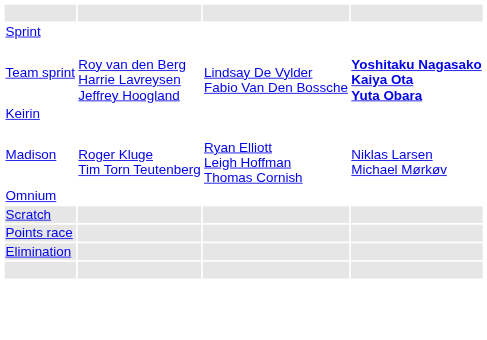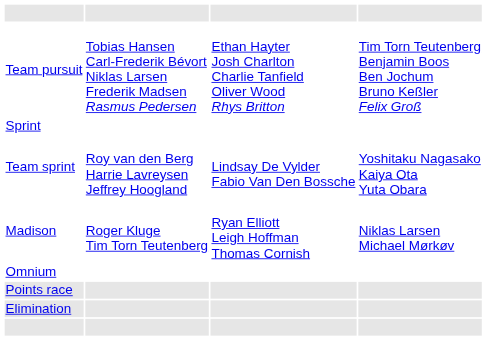 <table>
 <tr bgcolor="#e6e6e6">
 <td><br></td>
 <td></td>
 <td></td>
 <td></td>
+</tr>
+<tr>
+<td><a href='#'>Team pursuit</a><br></td>
+<td><br><a href='#'>Tobias Hansen</a><br><a href='#'>Carl-Frederik Bévort</a><br><a href='#'>Niklas Larsen</a><br><a href='#'>Frederik Madsen</a><br><em><a href='#'>Rasmus Pedersen</a></em></td>
+<td><br><a href='#'>Ethan Hayter</a><br><a href='#'>Josh Charlton</a><br><a href='#'>Charlie Tanfield</a><br><a href='#'>Oliver Wood</a><br><em><a href='#'>Rhys Britton</a></em></td>
+<td><br><a href='#'>Tim Torn Teutenberg</a><br><a href='#'>Benjamin Boos</a><br><a href='#'>Ben Jochum</a><br><a href='#'>Bruno Keßler</a><br><em><a href='#'>Felix Groß</a></em></td>
 </tr>
 <tr>
 <td><a href='#'>Sprint</a><br></td>
 <td></td>
 <td></td>
 <td></td>
 </tr>
 <tr>
 <td><a href='#'>Team sprint</a><br></td>
 <td><br><a href='#'>Roy van den Berg</a><br><a href='#'>Harrie Lavreysen</a><br><a href='#'>Jeffrey Hoogland</a></td>
 <td><br><a href='#'>Lindsay De Vylder</a><br><a href='#'>Fabio Van Den Bossche</a></td>
-<td><strong><br><a href='#'>Yoshitaku Nagasako</a><br><a href='#'>Kaiya Ota</a><br><a href='#'>Yuta Obara</a></strong></td>
-</tr>
-<tr>
-<td><a href='#'>Keirin</a><br></td>
-<td></td>
-<td></td>
-<td></td>
+<td><br><a href='#'>Yoshitaku Nagasako</a><br><a href='#'>Kaiya Ota</a><br><a href='#'>Yuta Obara</a></td>
 </tr>
 <tr>
 <td><a href='#'>Madison</a><br></td>
 <td><br><a href='#'>Roger Kluge</a><br><a href='#'>Tim Torn Teutenberg</a></td>
 <td><br><a href='#'>Ryan Elliott</a><br><a href='#'>Leigh Hoffman</a><br><a href='#'>Thomas Cornish</a></td>
 <td><br><a href='#'>Niklas Larsen</a><br><a href='#'>Michael Mørkøv</a></td>
 </tr>
 <tr>
 <td><a href='#'>Omnium</a><br></td>
-<td></td>
-<td></td>
-<td></td>
-</tr>
-<tr bgcolor="#e6e6e6">
-<td><a href='#'>Scratch</a><br></td>
 <td></td>
 <td></td>
 <td></td>
 </tr>
 <tr bgcolor="#e6e6e6">
 <td><a href='#'>Points race</a><br></td>
 <td></td>
 <td></td>
 <td></td>
 </tr>
 <tr bgcolor="#e6e6e6">
 <td><a href='#'>Elimination</a><br></td>
 <td></td>
 <td></td>
 <td></td>
 </tr>
 <tr bgcolor="#e6e6e6">
 <td><br></td>
 <td></td>
 <td></td>
 <td></td>
 </tr>
 </table>
